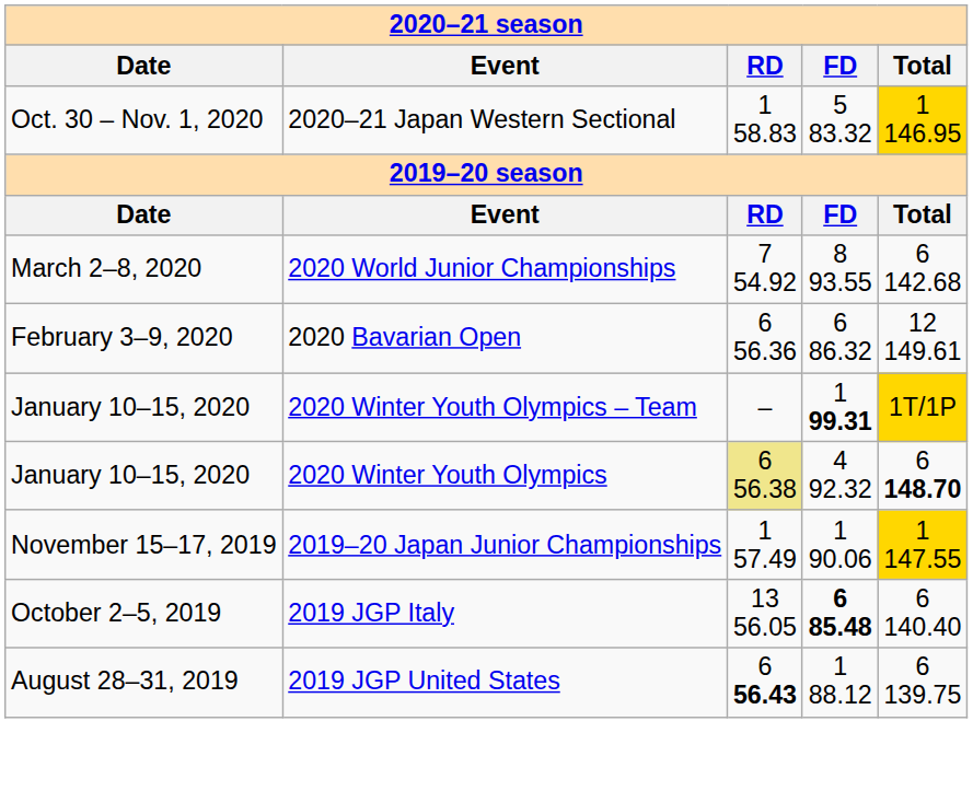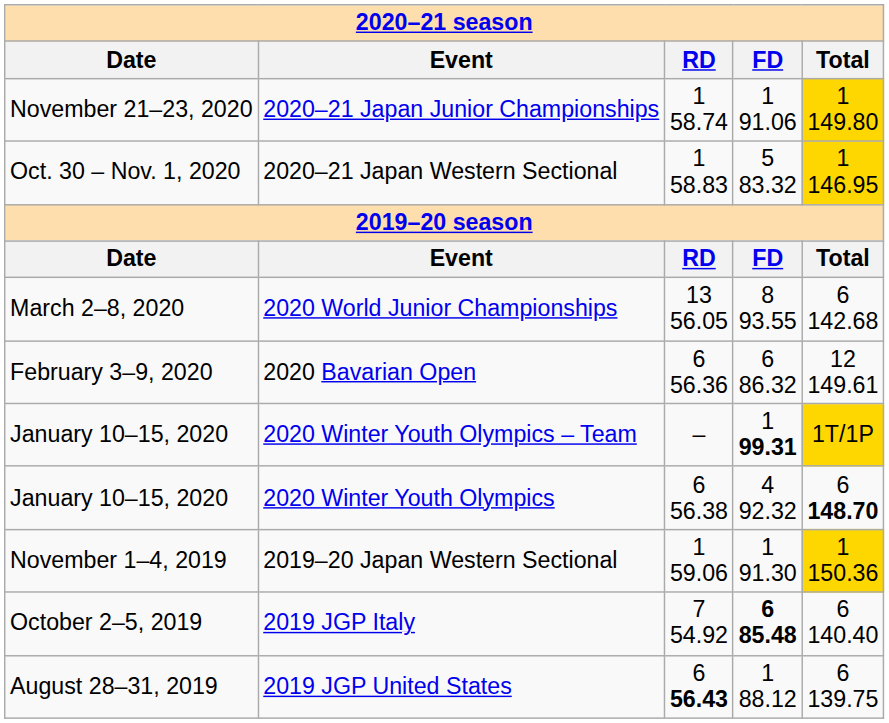 <table class="wikitable">
 <tr>
 <th style="background-color: #ffdead;" colspan=5 align=center><a href='#'><strong>2020–21 season</strong></a></th>
 </tr>
 <tr>
 <th>Date</th>
 <th>Event</th>
 <th><a href='#'>RD</a></th>
 <th><a href='#'>FD</a></th>
 <th>Total</th>
+</tr>
+<tr>
+<td>November 21–23, 2020</td>
+<td><a href='#'>2020–21 Japan Junior Championships</a></td>
+<td align=center>1 <br> 58.74</td>
+<td align=center>1 <br> 91.06</td>
+<td align=center bgcolor=gold>1 <br> 149.80</td>
 </tr>
 <tr>
 <td>Oct. 30 – Nov. 1, 2020</td>
 <td>2020–21 Japan Western Sectional</td>
 <td align=center>1 <br> 58.83</td>
 <td align=center>5 <br> 83.32</td>
 <td align=center bgcolor=gold>1 <br> 146.95</td>
 </tr>
 <tr>
 <th style="background-color: #ffdead;" colspan=5 align=center><a href='#'><strong>2019–20 season</strong></a></th>
 </tr>
 <tr>
 <th>Date</th>
 <th>Event</th>
 <th><a href='#'>RD</a></th>
 <th><a href='#'>FD</a></th>
 <th>Total</th>
 </tr>
 <tr>
 <td>March 2–8, 2020</td>
 <td><a href='#'>2020 World Junior Championships</a></td>
-<td align=center>7 <br> 54.92</td>
+<td align=center>13 <br> 56.05</td>
 <td align=center>8 <br> 93.55</td>
 <td align=center>6 <br> 142.68</td>
 </tr>
 <tr>
 <td>February 3–9, 2020</td>
 <td>2020 <a href='#'>Bavarian Open</a></td>
 <td align=center>6 <br> 56.36</td>
 <td align=center>6 <br> 86.32</td>
 <td align=center>12 <br> 149.61</td>
 </tr>
 <tr>
 <td>January 10–15, 2020</td>
 <td><a href='#'>2020 Winter Youth Olympics – Team</a></td>
 <td align=center>–</td>
 <td align=center>1 <br> <strong>99.31</strong></td>
 <td align=center bgcolor=gold>1T/1P</td>
 </tr>
 <tr>
 <td>January 10–15, 2020</td>
 <td><a href='#'>2020 Winter Youth Olympics</a></td>
-<td align=center style="background: khaki;">6 <br> 56.38</td>
+<td align=center>6 <br> 56.38</td>
 <td align=center>4 <br> 92.32</td>
 <td align=center>6 <br> <strong>148.70</strong></td>
 </tr>
 <tr>
-<td>November 15–17, 2019</td>
-<td><a href='#'>2019–20 Japan Junior Championships</a></td>
-<td align=center>1 <br> 57.49</td>
-<td align=center>1 <br> 90.06</td>
-<td align=center bgcolor=gold>1 <br> 147.55</td>
+<td>November 1–4, 2019</td>
+<td>2019–20 Japan Western Sectional</td>
+<td align=center>1 <br> 59.06</td>
+<td align=center>1 <br> 91.30</td>
+<td align=center bgcolor=gold>1 <br> 150.36</td>
 </tr>
 <tr>
 <td>October 2–5, 2019</td>
 <td><a href='#'>2019 JGP Italy</a></td>
-<td align=center>13 <br> 56.05</td>
+<td align=center>7 <br> 54.92</td>
 <td align=center><strong>6 <br> 85.48</strong></td>
 <td align=center>6 <br> 140.40</td>
 </tr>
 <tr>
 <td>August 28–31, 2019</td>
 <td><a href='#'>2019 JGP United States</a></td>
 <td align=center>6 <br> <strong>56.43</strong></td>
 <td align=center>1 <br> 88.12</td>
 <td align=center>6 <br> 139.75</td>
 </tr>
 </table>
